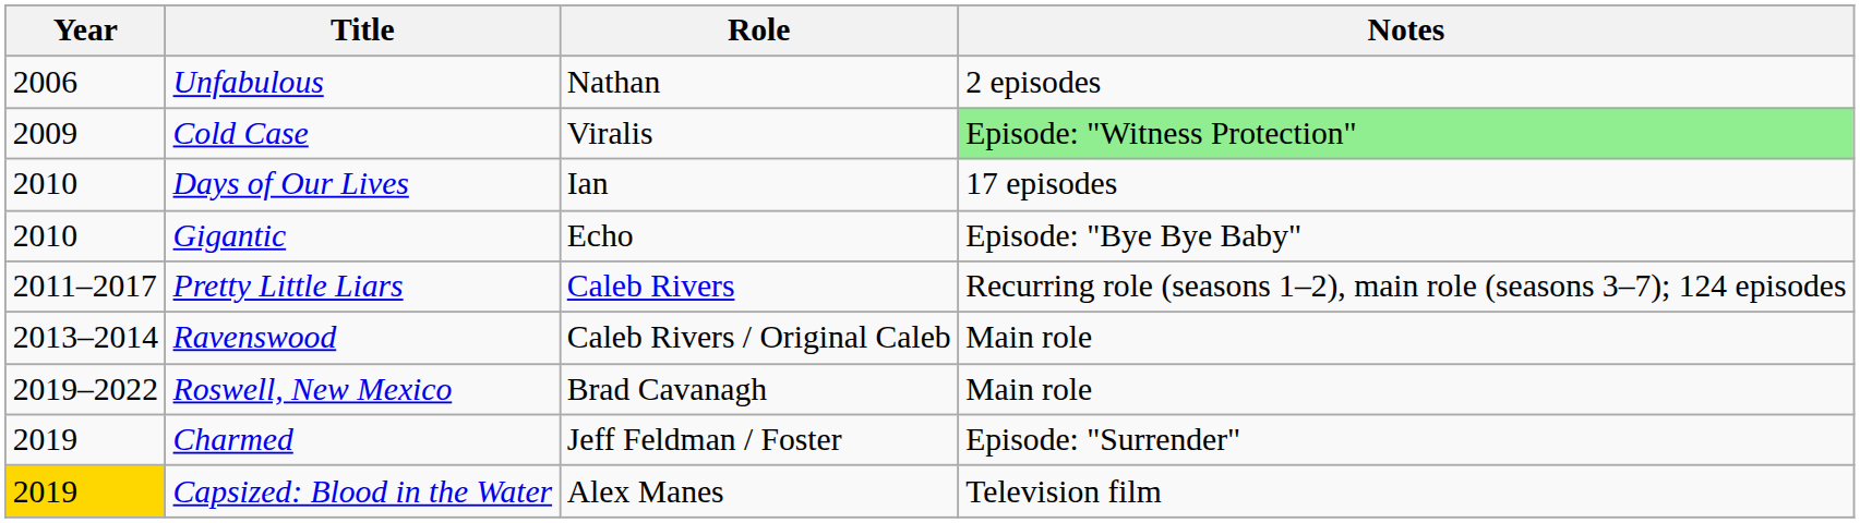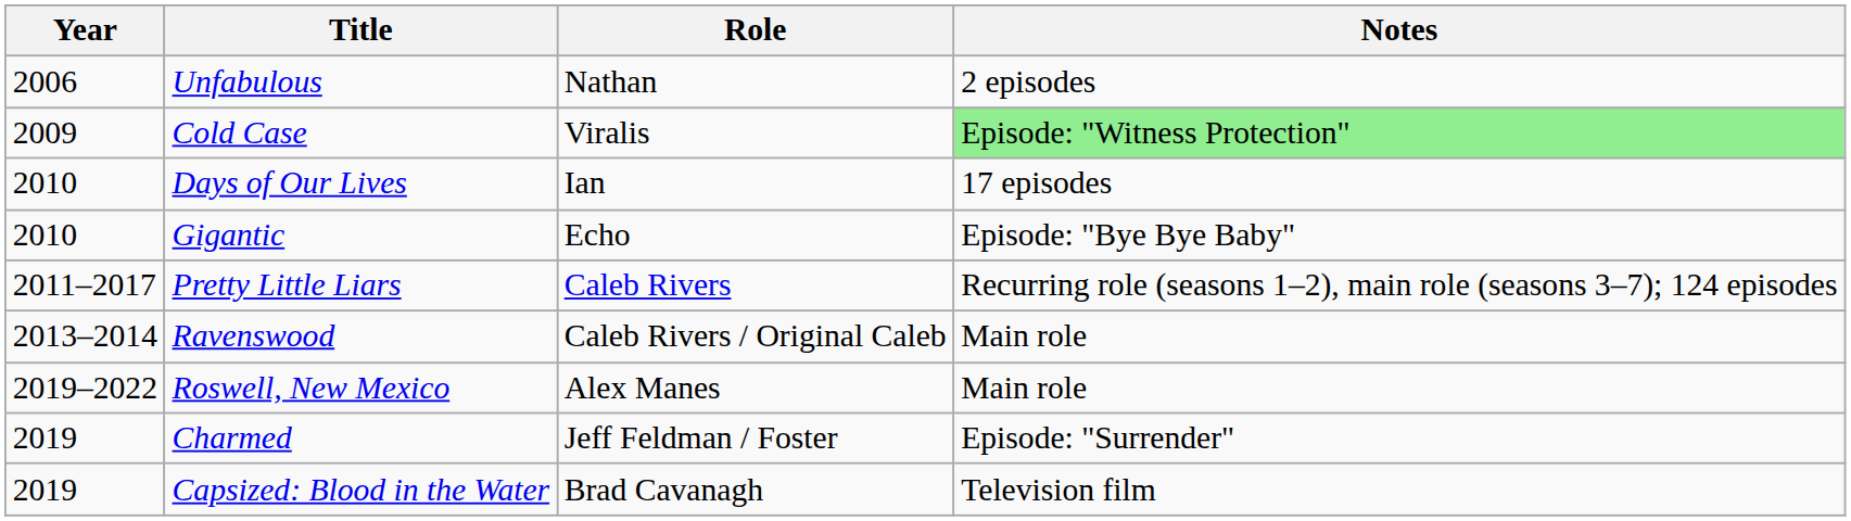 <table class="wikitable sortable">
 <tr>
 <th>Year</th>
 <th>Title</th>
 <th>Role</th>
 <th>Notes</th>
 </tr>
 <tr>
 <td>2006</td>
 <td><em><a href='#'>Unfabulous</a></em></td>
 <td>Nathan</td>
 <td>2 episodes</td>
 </tr>
 <tr>
 <td>2009</td>
 <td><em><a href='#'>Cold Case</a></em></td>
 <td>Viralis</td>
 <td style="background: lightgreen;">Episode: "Witness Protection"</td>
 </tr>
 <tr>
 <td>2010</td>
 <td><em><a href='#'>Days of Our Lives</a></em></td>
 <td>Ian</td>
 <td>17 episodes</td>
 </tr>
 <tr>
 <td>2010</td>
 <td><em><a href='#'>Gigantic</a></em></td>
 <td>Echo</td>
 <td>Episode: "Bye Bye Baby"</td>
 </tr>
 <tr>
 <td>2011–2017</td>
 <td><em><a href='#'>Pretty Little Liars</a></em></td>
 <td><a href='#'>Caleb Rivers</a></td>
 <td>Recurring role (seasons 1–2), main role (seasons 3–7); 124 episodes</td>
 </tr>
 <tr>
 <td>2013–2014</td>
 <td><em><a href='#'>Ravenswood</a></em></td>
 <td>Caleb Rivers / Original Caleb</td>
 <td>Main role</td>
 </tr>
 <tr>
 <td>2019–2022</td>
 <td><em><a href='#'>Roswell, New Mexico</a></em></td>
-<td>Brad Cavanagh</td>
+<td>Alex Manes</td>
 <td>Main role</td>
 </tr>
 <tr>
 <td>2019</td>
 <td><em><a href='#'>Charmed</a></em></td>
 <td>Jeff Feldman / Foster</td>
 <td>Episode: "Surrender"</td>
 </tr>
 <tr>
-<td style="background: gold;">2019</td>
+<td>2019</td>
 <td><em><a href='#'>Capsized: Blood in the Water</a></em></td>
-<td>Alex Manes</td>
+<td>Brad Cavanagh</td>
 <td>Television film</td>
 </tr>
 </table>
